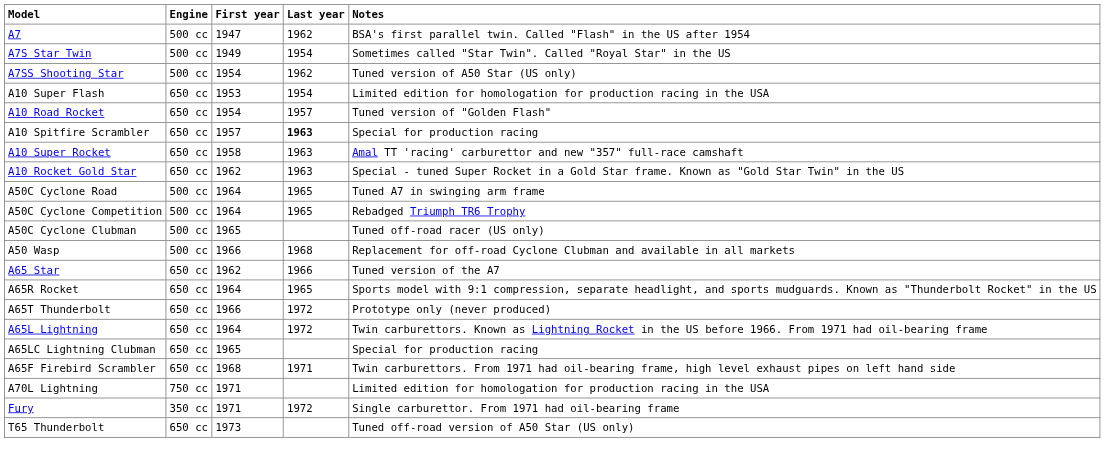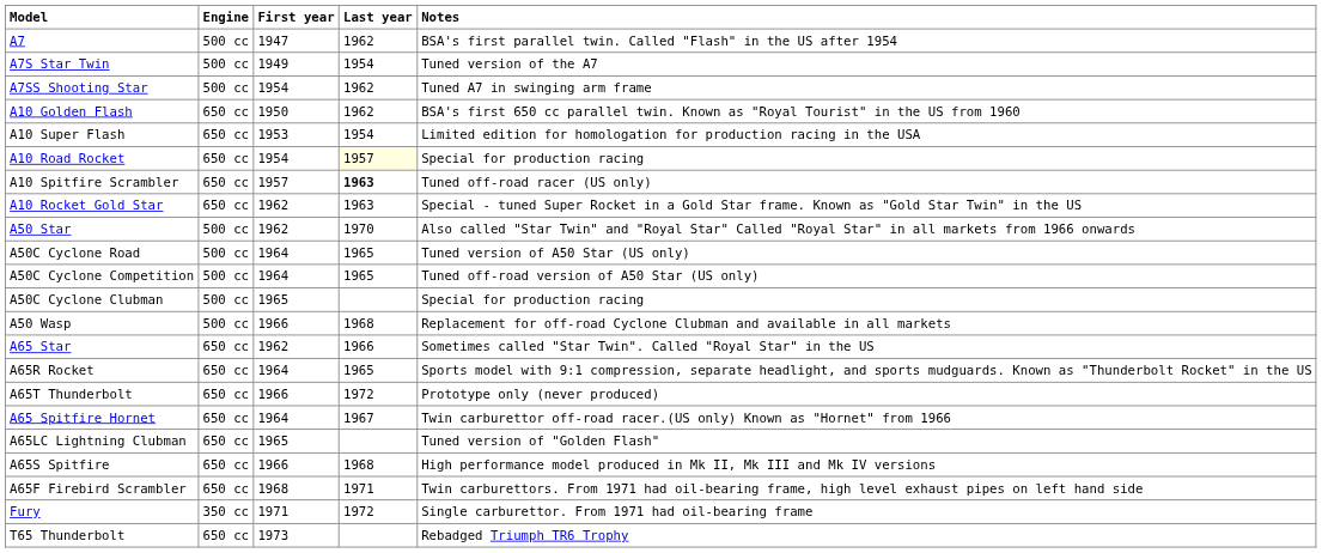 <table class="toccolours" border="1" cellpadding="4" style="border-collapse:collapse">
 <tr>
 <td><strong>Model</strong></td>
 <td><strong>Engine</strong></td>
 <td><strong>First year</strong></td>
 <td><strong>Last year</strong></td>
 <td><strong>Notes</strong></td>
 </tr>
 <tr>
 <td><a href='#'>A7</a></td>
 <td>500 cc</td>
 <td>1947</td>
 <td>1962</td>
 <td>BSA's first parallel twin. Called "Flash" in the US after 1954</td>
 </tr>
 <tr>
 <td><a href='#'>A7S Star Twin</a></td>
 <td>500 cc</td>
 <td>1949</td>
 <td>1954</td>
-<td>Sometimes called "Star Twin". Called "Royal Star" in the US</td>
+<td>Tuned version of the A7</td>
 </tr>
 <tr>
 <td><a href='#'>A7SS Shooting Star</a></td>
 <td>500 cc</td>
 <td>1954</td>
 <td>1962</td>
-<td>Tuned version of A50 Star (US only)</td>
+<td>Tuned A7 in swinging arm frame</td>
+</tr>
+<tr>
+<td><a href='#'>A10 Golden Flash</a></td>
+<td>650 cc</td>
+<td>1950</td>
+<td>1962</td>
+<td>BSA's first 650 cc parallel twin. Known as "Royal Tourist" in the US from 1960</td>
 </tr>
 <tr>
 <td>A10 Super Flash</td>
 <td>650 cc</td>
 <td>1953</td>
 <td>1954</td>
 <td>Limited edition for homologation for production racing in the USA</td>
 </tr>
 <tr>
 <td><a href='#'>A10 Road Rocket</a></td>
 <td>650 cc</td>
 <td>1954</td>
-<td>1957</td>
-<td>Tuned version of "Golden Flash"</td>
+<td style="background: lightyellow;">1957</td>
+<td>Special for production racing</td>
 </tr>
 <tr>
 <td>A10 Spitfire Scrambler</td>
 <td>650 cc</td>
 <td>1957</td>
 <td><strong>1963</strong></td>
-<td>Special for production racing</td>
-</tr>
-<tr>
-<td><a href='#'>A10 Super Rocket</a></td>
-<td>650 cc</td>
-<td>1958</td>
-<td>1963</td>
-<td><a href='#'>Amal</a> TT 'racing' carburettor and new "357" full-race camshaft</td>
+<td>Tuned off-road racer (US only)</td>
 </tr>
 <tr>
 <td><a href='#'>A10 Rocket Gold Star</a></td>
 <td>650 cc</td>
 <td>1962</td>
 <td>1963</td>
 <td>Special - tuned Super Rocket in a Gold Star frame. Known as "Gold Star Twin" in the US</td>
 </tr>
 <tr>
+<td><a href='#'>A50 Star</a></td>
+<td>500 cc</td>
+<td>1962</td>
+<td>1970</td>
+<td>Also called "Star Twin" and "Royal Star" Called "Royal Star" in all markets from 1966 onwards</td>
+</tr>
+<tr>
 <td>A50C Cyclone Road</td>
 <td>500 cc</td>
 <td>1964</td>
 <td>1965</td>
-<td>Tuned A7 in swinging arm frame</td>
+<td>Tuned version of A50 Star (US only)</td>
 </tr>
 <tr>
 <td>A50C Cyclone Competition</td>
 <td>500 cc</td>
 <td>1964</td>
 <td>1965</td>
-<td>Rebadged <a href='#'>Triumph TR6 Trophy</a></td>
+<td>Tuned off-road version of A50 Star (US only)</td>
 </tr>
 <tr>
 <td>A50C Cyclone Clubman</td>
 <td>500 cc</td>
 <td>1965</td>
 <td></td>
-<td>Tuned off-road racer (US only)</td>
+<td>Special for production racing</td>
 </tr>
 <tr>
 <td>A50 Wasp</td>
 <td>500 cc</td>
 <td>1966</td>
 <td>1968</td>
 <td>Replacement for off-road Cyclone Clubman and available in all markets</td>
 </tr>
 <tr>
 <td><a href='#'>A65 Star</a></td>
 <td>650 cc</td>
 <td>1962</td>
 <td>1966</td>
-<td>Tuned version of the A7</td>
+<td>Sometimes called "Star Twin". Called "Royal Star" in the US</td>
 </tr>
 <tr>
 <td>A65R Rocket</td>
 <td>650 cc</td>
 <td>1964</td>
 <td>1965</td>
 <td>Sports model with 9:1 compression, separate headlight, and sports mudguards. Known as "Thunderbolt Rocket" in the US</td>
 </tr>
 <tr>
 <td>A65T Thunderbolt</td>
 <td>650 cc</td>
 <td>1966</td>
 <td>1972</td>
 <td>Prototype only (never produced)</td>
 </tr>
 <tr>
-<td><a href='#'>A65L Lightning</a></td>
+<td><a href='#'>A65 Spitfire Hornet</a></td>
 <td>650 cc</td>
 <td>1964</td>
-<td>1972</td>
-<td>Twin carburettors. Known as <a href='#'>Lightning Rocket</a> in the US before 1966. From 1971 had oil-bearing frame</td>
+<td>1967</td>
+<td>Twin carburettor off-road racer.(US only) Known as "Hornet" from 1966</td>
 </tr>
 <tr>
 <td>A65LC Lightning Clubman</td>
 <td>650 cc</td>
 <td>1965</td>
 <td></td>
-<td>Special for production racing</td>
+<td>Tuned version of "Golden Flash"</td>
+</tr>
+<tr>
+<td>A65S Spitfire</td>
+<td>650 cc</td>
+<td>1966</td>
+<td>1968</td>
+<td>High performance model produced in Mk II, Mk III and Mk IV versions</td>
 </tr>
 <tr>
 <td>A65F Firebird Scrambler</td>
 <td>650 cc</td>
 <td>1968</td>
 <td>1971</td>
 <td>Twin carburettors. From 1971 had oil-bearing frame, high level exhaust pipes on left hand side</td>
-</tr>
-<tr>
-<td>A70L Lightning</td>
-<td>750 cc</td>
-<td>1971</td>
-<td></td>
-<td>Limited edition for homologation for production racing in the USA</td>
 </tr>
 <tr>
 <td><a href='#'>Fury</a></td>
 <td>350 cc</td>
 <td>1971</td>
 <td>1972</td>
 <td>Single carburettor. From 1971 had oil-bearing frame</td>
 </tr>
 <tr>
 <td>T65 Thunderbolt</td>
 <td>650 cc</td>
 <td>1973</td>
 <td></td>
-<td>Tuned off-road version of A50 Star (US only)</td>
+<td>Rebadged <a href='#'>Triumph TR6 Trophy</a></td>
 </tr>
 </table>
